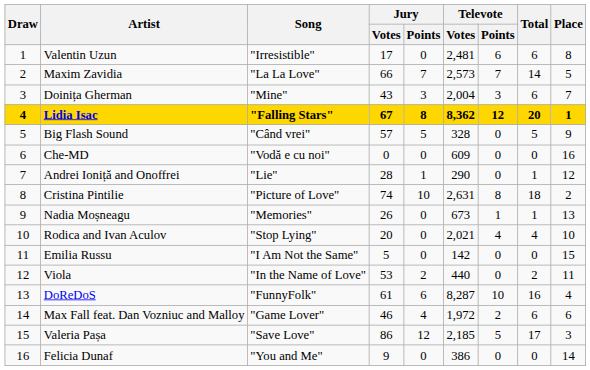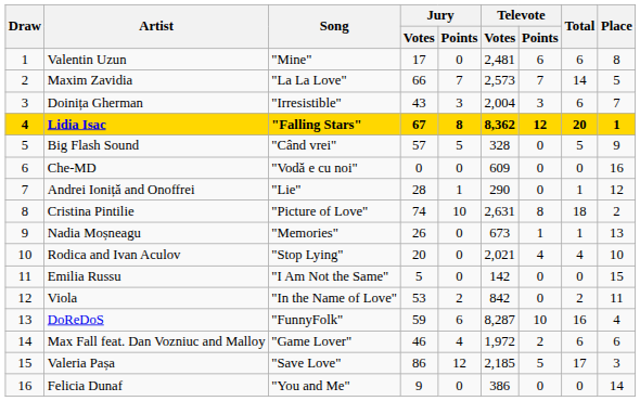 <table class="sortable wikitable" style="margin: 1em auto 1em auto; text-align:center;">
 <tr>
 <th rowspan="2">Draw</th>
 <th rowspan="2">Artist</th>
 <th rowspan="2">Song</th>
 <th colspan="2">Jury</th>
 <th colspan="2">Televote</th>
 <th rowspan="2">Total</th>
 <th rowspan="2">Place</th>
 </tr>
 <tr>
 <th>Votes</th>
 <th>Points</th>
 <th>Votes</th>
 <th>Points</th>
 </tr>
 <tr>
 <td>1</td>
 <td align="left">Valentin Uzun</td>
-<td align="left">"Irresistible"</td>
+<td align="left">"Mine"</td>
 <td>17</td>
 <td>0</td>
 <td>2,481</td>
 <td>6</td>
 <td>6</td>
 <td>8</td>
 </tr>
 <tr>
 <td>2</td>
 <td align="left">Maxim Zavidia</td>
 <td align="left">"La La Love"</td>
 <td>66</td>
 <td>7</td>
 <td>2,573</td>
 <td>7</td>
 <td>14</td>
 <td>5</td>
 </tr>
 <tr>
 <td>3</td>
 <td align="left">Doinița Gherman</td>
-<td align="left">"Mine"</td>
+<td align="left">"Irresistible"</td>
 <td>43</td>
 <td>3</td>
 <td>2,004</td>
 <td>3</td>
 <td>6</td>
 <td>7</td>
 </tr>
 <tr style="font-weight:bold; background:gold;">
 <td>4</td>
 <td align="left"><a href='#'>Lidia Isac</a></td>
 <td align="left">"Falling Stars"</td>
 <td>67</td>
 <td>8</td>
 <td>8,362</td>
 <td>12</td>
 <td>20</td>
 <td>1</td>
 </tr>
 <tr>
 <td>5</td>
 <td align="left">Big Flash Sound</td>
 <td align="left">"Când vrei"</td>
 <td>57</td>
 <td>5</td>
 <td>328</td>
 <td>0</td>
 <td>5</td>
 <td>9</td>
 </tr>
 <tr>
 <td>6</td>
 <td align="left">Che-MD</td>
 <td align="left">"Vodă e cu noi"</td>
 <td>0</td>
 <td>0</td>
 <td>609</td>
 <td>0</td>
 <td>0</td>
 <td>16</td>
 </tr>
 <tr>
 <td>7</td>
 <td align="left">Andrei Ioniță and Onoffrei</td>
 <td align="left">"Lie"</td>
 <td>28</td>
 <td>1</td>
 <td>290</td>
 <td>0</td>
 <td>1</td>
 <td>12</td>
 </tr>
 <tr>
 <td>8</td>
 <td align="left">Cristina Pintilie</td>
 <td align="left">"Picture of Love"</td>
 <td>74</td>
 <td>10</td>
 <td>2,631</td>
 <td>8</td>
 <td>18</td>
 <td>2</td>
 </tr>
 <tr>
 <td>9</td>
 <td align="left">Nadia Moșneagu</td>
 <td align="left">"Memories"</td>
 <td>26</td>
 <td>0</td>
 <td>673</td>
 <td>1</td>
 <td>1</td>
 <td>13</td>
 </tr>
 <tr>
 <td>10</td>
 <td align="left">Rodica and Ivan Aculov</td>
 <td align="left">"Stop Lying"</td>
 <td>20</td>
 <td>0</td>
 <td>2,021</td>
 <td>4</td>
 <td>4</td>
 <td>10</td>
 </tr>
 <tr>
 <td>11</td>
 <td align="left">Emilia Russu</td>
 <td align="left">"I Am Not the Same"</td>
 <td>5</td>
 <td>0</td>
 <td>142</td>
 <td>0</td>
 <td>0</td>
 <td>15</td>
 </tr>
 <tr>
 <td>12</td>
 <td align="left">Viola</td>
 <td align="left">"In the Name of Love"</td>
 <td>53</td>
 <td>2</td>
-<td>440</td>
+<td>842</td>
 <td>0</td>
 <td>2</td>
 <td>11</td>
 </tr>
 <tr>
 <td>13</td>
 <td align="left"><a href='#'>DoReDoS</a></td>
 <td align="left">"FunnyFolk"</td>
-<td>61</td>
+<td>59</td>
 <td>6</td>
 <td>8,287</td>
 <td>10</td>
 <td>16</td>
 <td>4</td>
 </tr>
 <tr>
 <td>14</td>
 <td align="left">Max Fall feat. Dan Vozniuc and Malloy</td>
 <td align="left">"Game Lover"</td>
 <td>46</td>
 <td>4</td>
 <td>1,972</td>
 <td>2</td>
 <td>6</td>
 <td>6</td>
 </tr>
 <tr>
 <td>15</td>
 <td align="left">Valeria Pașa</td>
 <td align="left">"Save Love"</td>
 <td>86</td>
 <td>12</td>
 <td>2,185</td>
 <td>5</td>
 <td>17</td>
 <td>3</td>
 </tr>
 <tr>
 <td>16</td>
 <td align="left">Felicia Dunaf</td>
 <td align="left">"You and Me"</td>
 <td>9</td>
 <td>0</td>
 <td>386</td>
 <td>0</td>
 <td>0</td>
 <td>14</td>
 </tr>
 </table>
